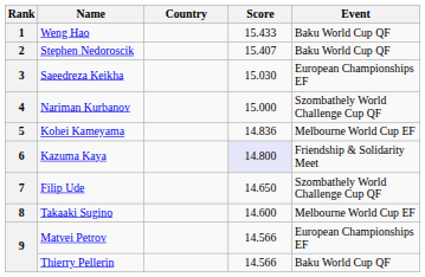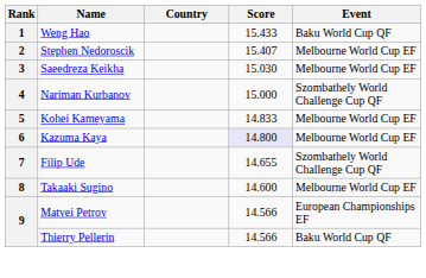 <table class="wikitable sortable" style="width:65%;">
 <tr>
 <th style="text-align:center; width:5%;">Rank</th>
 <th style="text-align:center; width:25%;">Name</th>
 <th style="text-align:center; width:20%;">Country</th>
 <th style="text-align:center; width:15%;">Score</th>
 <th style="text-align:center; width:30%;">Event</th>
 </tr>
 <tr>
 <th>1</th>
 <td><a href='#'>Weng Hao</a></td>
 <td></td>
 <td align=center>15.433</td>
 <td>Baku World Cup QF</td>
 </tr>
 <tr>
 <th>2</th>
 <td><a href='#'>Stephen Nedoroscik</a></td>
 <td></td>
 <td align=center>15.407</td>
-<td>Baku World Cup QF</td>
+<td>Melbourne World Cup EF</td>
 </tr>
 <tr>
 <th>3</th>
 <td><a href='#'>Saeedreza Keikha</a></td>
 <td></td>
 <td align=center>15.030</td>
-<td>European Championships EF</td>
+<td>Melbourne World Cup EF</td>
 </tr>
 <tr>
 <th>4</th>
 <td><a href='#'>Nariman Kurbanov</a></td>
 <td></td>
 <td align=center>15.000</td>
 <td>Szombathely World Challenge Cup QF</td>
 </tr>
 <tr>
 <th>5</th>
 <td><a href='#'>Kohei Kameyama</a></td>
 <td></td>
-<td align=center>14.836</td>
+<td align=center>14.833</td>
 <td>Melbourne World Cup EF</td>
 </tr>
 <tr>
 <th>6</th>
 <td><a href='#'>Kazuma Kaya</a></td>
 <td></td>
 <td align=center style="background: lavender;">14.800</td>
-<td>Friendship & Solidarity Meet</td>
+<td>Melbourne World Cup EF</td>
 </tr>
 <tr>
 <th>7</th>
 <td><a href='#'>Filip Ude</a></td>
 <td></td>
-<td align=center>14.650</td>
+<td align=center>14.655</td>
 <td>Szombathely World Challenge Cup QF</td>
 </tr>
 <tr>
 <th>8</th>
 <td><a href='#'>Takaaki Sugino</a></td>
 <td></td>
 <td align=center>14.600</td>
 <td>Melbourne World Cup EF</td>
 </tr>
 <tr>
 <th rowspan="2">9</th>
 <td><a href='#'>Matvei Petrov</a></td>
 <td></td>
 <td align=center>14.566</td>
 <td>European Championships EF</td>
 </tr>
 <tr>
 <td><a href='#'>Thierry Pellerin</a></td>
 <td></td>
 <td align=center>14.566</td>
 <td>Baku World Cup QF</td>
 </tr>
 </table>
